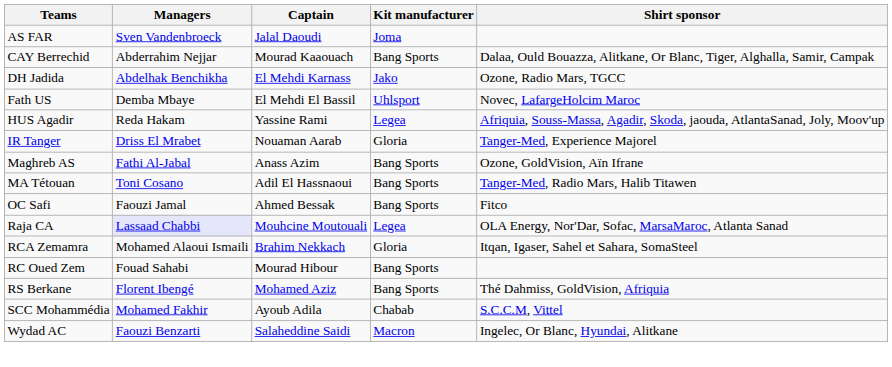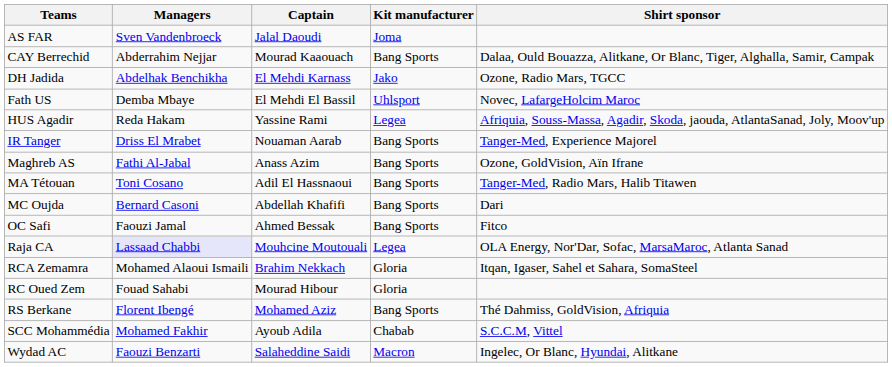 <table class="wikitable">
 <tr>
 <th>Teams</th>
 <th>Managers</th>
 <th>Captain</th>
 <th>Kit manufacturer</th>
 <th>Shirt sponsor</th>
 </tr>
 <tr>
 <td>AS FAR</td>
 <td> <a href='#'>Sven Vandenbroeck</a></td>
 <td> <a href='#'>Jalal Daoudi</a></td>
 <td> <a href='#'>Joma</a></td>
 <td></td>
 </tr>
 <tr>
 <td>CAY Berrechid</td>
 <td> Abderrahim Nejjar</td>
 <td> Mourad Kaaouach</td>
 <td> Bang Sports</td>
 <td>Dalaa, Ould Bouazza, Alitkane, Or Blanc, Tiger, Alghalla, Samir, Campak</td>
 </tr>
 <tr>
 <td>DH Jadida</td>
 <td> <a href='#'>Abdelhak Benchikha</a></td>
 <td> <a href='#'>El Mehdi Karnass</a></td>
 <td> <a href='#'>Jako</a></td>
 <td>Ozone, Radio Mars, TGCC</td>
 </tr>
 <tr>
 <td>Fath US</td>
 <td> Demba Mbaye</td>
 <td> El Mehdi El Bassil</td>
 <td> <a href='#'>Uhlsport</a></td>
 <td>Novec, <a href='#'>LafargeHolcim Maroc</a></td>
 </tr>
 <tr>
 <td>HUS Agadir</td>
 <td> Reda Hakam</td>
 <td> Yassine Rami</td>
 <td> <a href='#'>Legea</a></td>
 <td><a href='#'>Afriquia</a>, <a href='#'>Souss-Massa</a>, <a href='#'>Agadir</a>, <a href='#'>Skoda</a>, jaouda, AtlantaSanad, Joly, Moov'up</td>
 </tr>
 <tr>
 <td><a href='#'>IR Tanger</a></td>
 <td> <a href='#'>Driss El Mrabet</a></td>
 <td> Nouaman Aarab</td>
-<td> Gloria</td>
+<td> Bang Sports</td>
 <td><a href='#'>Tanger-Med</a>, Experience Majorel</td>
 </tr>
 <tr>
 <td>Maghreb AS</td>
 <td> <a href='#'>Fathi Al-Jabal</a></td>
 <td> Anass Azim</td>
 <td> Bang Sports</td>
 <td>Ozone, GoldVision, Aïn Ifrane</td>
 </tr>
 <tr>
 <td>MA Tétouan</td>
 <td> <a href='#'>Toni Cosano</a></td>
 <td> Adil El Hassnaoui</td>
 <td> Bang Sports</td>
 <td><a href='#'>Tanger-Med</a>, Radio Mars, Halib Titawen</td>
+</tr>
+<tr>
+<td>MC Oujda</td>
+<td> <a href='#'>Bernard Casoni</a></td>
+<td> Abdellah Khafifi</td>
+<td> Bang Sports</td>
+<td>Dari</td>
 </tr>
 <tr>
 <td>OC Safi</td>
 <td> Faouzi Jamal</td>
 <td> Ahmed Bessak</td>
 <td> Bang Sports</td>
 <td>Fitco</td>
 </tr>
 <tr>
 <td>Raja CA</td>
 <td style="background: lavender;"> <a href='#'>Lassaad Chabbi</a></td>
 <td> <a href='#'>Mouhcine Moutouali</a></td>
 <td> <a href='#'>Legea</a></td>
 <td>OLA Energy, Nor'Dar, Sofac, <a href='#'>MarsaMaroc</a>, Atlanta Sanad</td>
 </tr>
 <tr>
 <td>RCA Zemamra</td>
 <td> Mohamed Alaoui Ismaili</td>
 <td> <a href='#'>Brahim Nekkach</a></td>
 <td> Gloria</td>
 <td>Itqan, Igaser, Sahel et Sahara, SomaSteel</td>
 </tr>
 <tr>
 <td>RC Oued Zem</td>
 <td> Fouad Sahabi</td>
 <td> Mourad Hibour</td>
-<td> Bang Sports</td>
+<td> Gloria</td>
 <td></td>
 </tr>
 <tr>
 <td>RS Berkane</td>
 <td> <a href='#'>Florent Ibengé</a></td>
 <td> <a href='#'>Mohamed Aziz</a></td>
 <td> Bang Sports</td>
 <td>Thé Dahmiss, GoldVision, <a href='#'>Afriquia</a></td>
 </tr>
 <tr>
 <td>SCC Mohammédia</td>
 <td> <a href='#'>Mohamed Fakhir</a></td>
 <td> Ayoub Adila</td>
 <td> Chabab</td>
 <td><a href='#'>S.C.C.M</a>, <a href='#'>Vittel</a></td>
 </tr>
 <tr>
 <td>Wydad AC</td>
 <td> <a href='#'>Faouzi Benzarti</a></td>
 <td> <a href='#'>Salaheddine Saidi</a></td>
 <td> <a href='#'>Macron</a></td>
 <td>Ingelec, Or Blanc, <a href='#'>Hyundai</a>, Alitkane</td>
 </tr>
 </table>
